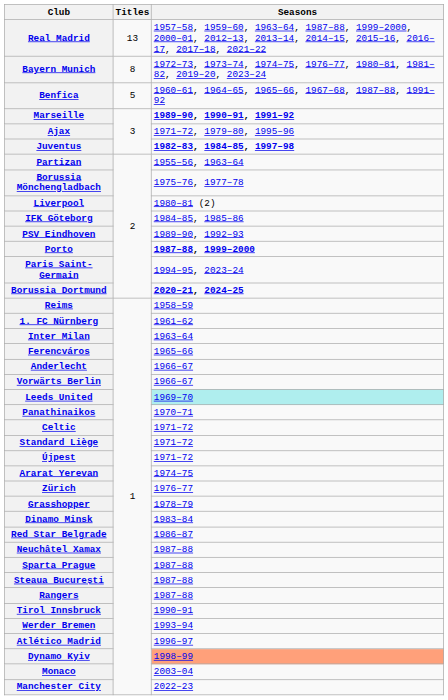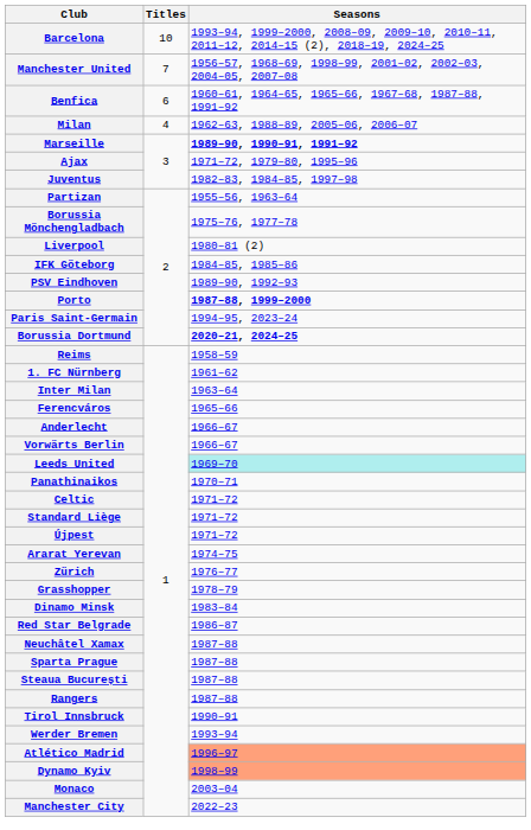 <table class="wikitable sortable plainrowheaders">
 <tr>
 <th scope="col">Club</th>
 <th scope="col">Titles</th>
 <th scope="col">Seasons</th>
 </tr>
 <tr>
-<th scope="row"> <a href='#'>Real Madrid</a></th>
-<td style="text-align:center;">13</td>
-<td><a href='#'>1957–58</a>, <a href='#'>1959–60</a>, <a href='#'>1963–64</a>, <a href='#'>1987–88</a>, <a href='#'>1999–2000</a>, <a href='#'>2000–01</a>, <a href='#'>2012–13</a>, <a href='#'>2013–14</a>, <a href='#'>2014–15</a>, <a href='#'>2015–16</a>, <a href='#'>2016–17</a>, <a href='#'>2017–18</a>, <a href='#'>2021–22</a></td>
+<th scope="row"> <a href='#'>Barcelona</a></th>
+<td style="text-align:center;">10</td>
+<td><a href='#'>1993–94</a>, <a href='#'>1999–2000</a>, <a href='#'>2008–09</a>, <a href='#'>2009–10</a>, <a href='#'>2010–11</a>, <a href='#'>2011–12</a>, <a href='#'>2014–15</a> (2), <a href='#'>2018–19</a>, <a href='#'>2024–25</a></td>
 </tr>
 <tr>
-<th scope="row"> <a href='#'>Bayern Munich</a></th>
-<td style="text-align:center;">8</td>
-<td><a href='#'>1972–73</a>, <a href='#'>1973–74</a>, <a href='#'>1974–75</a>, <a href='#'>1976–77</a>, <a href='#'>1980–81</a>, <a href='#'>1981–82</a>, <a href='#'>2019–20</a>, <a href='#'>2023–24</a></td>
+<th scope="row"> <a href='#'>Manchester United</a></th>
+<td style="text-align:center;">7</td>
+<td><a href='#'>1956–57</a>, <a href='#'>1968–69</a>, <a href='#'>1998–99</a>, <a href='#'>2001–02</a>, <a href='#'>2002–03</a>, <a href='#'>2004–05</a>, <a href='#'>2007–08</a></td>
 </tr>
 <tr>
 <th scope="row"> <a href='#'>Benfica</a></th>
-<td style="text-align:center;">5</td>
+<td style="text-align:center;">6</td>
 <td><a href='#'>1960–61</a>, <a href='#'>1964–65</a>, <a href='#'>1965–66</a>, <a href='#'>1967–68</a>, <a href='#'>1987–88</a>, <a href='#'>1991–92</a></td>
+</tr>
+<tr>
+<th scope="row"> <a href='#'>Milan</a></th>
+<td style="text-align:center;">4</td>
+<td><a href='#'>1962–63</a>, <a href='#'>1988–89</a>, <a href='#'>2005–06</a>, <a href='#'>2006–07</a></td>
 </tr>
 <tr>
 <th scope="row"> <a href='#'>Marseille</a></th>
 <td rowspan="3" style="text-align:center;">3</td>
 <td><strong><a href='#'>1989–90</a>, <a href='#'>1990–91</a>, <a href='#'>1991–92</a></strong></td>
 </tr>
 <tr>
 <th scope="row"> <a href='#'>Ajax</a></th>
 <td><a href='#'>1971–72</a>, <a href='#'>1979–80</a>, <a href='#'>1995–96</a></td>
 </tr>
 <tr>
 <th scope="row"> <a href='#'>Juventus</a></th>
-<td><strong><a href='#'>1982–83</a>, <a href='#'>1984–85</a>, <a href='#'>1997–98</a></strong></td>
+<td><a href='#'>1982–83</a>, <a href='#'>1984–85</a>, <a href='#'>1997–98</a></td>
 </tr>
 <tr>
 <th scope="row"> <a href='#'>Partizan</a></th>
 <td rowspan="8" style="text-align:center;">2</td>
 <td><a href='#'>1955–56</a>, <a href='#'>1963–64</a></td>
 </tr>
 <tr>
 <th scope="row"> <a href='#'>Borussia Mönchengladbach</a></th>
 <td><a href='#'>1975–76</a>, <a href='#'>1977–78</a></td>
 </tr>
 <tr>
 <th scope="row"> <a href='#'>Liverpool</a></th>
 <td><a href='#'>1980–81</a> (2)</td>
 </tr>
 <tr>
 <th scope="row"> <a href='#'>IFK Göteborg</a></th>
 <td><a href='#'>1984–85</a>, <a href='#'>1985–86</a></td>
 </tr>
 <tr>
 <th scope="row"> <a href='#'>PSV Eindhoven</a></th>
 <td><a href='#'>1989–90</a>, <a href='#'>1992–93</a></td>
 </tr>
 <tr>
 <th scope="row"> <a href='#'>Porto</a></th>
 <td><strong><a href='#'>1987–88</a>, <a href='#'>1999–2000</a></strong></td>
 </tr>
 <tr>
 <th scope="row"> <a href='#'>Paris Saint-Germain</a></th>
 <td><a href='#'>1994–95</a>, <a href='#'>2023–24</a></td>
 </tr>
 <tr>
 <th scope="row"> <a href='#'>Borussia Dortmund</a></th>
 <td><strong><a href='#'>2020–21</a>, <a href='#'>2024–25</a></strong></td>
 </tr>
 <tr>
 <th scope="row"> <a href='#'>Reims</a></th>
 <td rowspan="26" style="text-align:center;">1</td>
 <td><a href='#'>1958–59</a></td>
 </tr>
 <tr>
 <th scope="row"> <a href='#'>1. FC Nürnberg</a></th>
 <td><a href='#'>1961–62</a></td>
 </tr>
 <tr>
 <th scope="row"> <a href='#'>Inter Milan</a></th>
 <td><a href='#'>1963–64</a></td>
 </tr>
 <tr>
 <th scope="row"> <a href='#'>Ferencváros</a></th>
 <td><a href='#'>1965–66</a></td>
 </tr>
 <tr>
 <th scope="row"> <a href='#'>Anderlecht</a></th>
 <td><a href='#'>1966–67</a></td>
 </tr>
 <tr>
 <th scope="row"> <a href='#'>Vorwärts Berlin</a></th>
 <td><a href='#'>1966–67</a></td>
 </tr>
 <tr>
 <th scope="row"> <a href='#'>Leeds United</a></th>
 <td style="background: paleturquoise;"><a href='#'>1969–70</a></td>
 </tr>
 <tr>
 <th scope="row"> <a href='#'>Panathinaikos</a></th>
 <td><a href='#'>1970–71</a></td>
 </tr>
 <tr>
 <th scope="row"> <a href='#'>Celtic</a></th>
 <td><a href='#'>1971–72</a></td>
 </tr>
 <tr>
 <th scope="row"> <a href='#'>Standard Liège</a></th>
 <td><a href='#'>1971–72</a></td>
 </tr>
 <tr>
 <th scope="row"> <a href='#'>Újpest</a></th>
 <td><a href='#'>1971–72</a></td>
 </tr>
 <tr>
 <th scope="row"> <a href='#'>Ararat Yerevan</a></th>
 <td><a href='#'>1974–75</a></td>
 </tr>
 <tr>
 <th scope="row"> <a href='#'>Zürich</a></th>
 <td><a href='#'>1976–77</a></td>
 </tr>
 <tr>
 <th scope="row"> <a href='#'>Grasshopper</a></th>
 <td><a href='#'>1978–79</a></td>
 </tr>
 <tr>
 <th scope="row"> <a href='#'>Dinamo Minsk</a></th>
 <td><a href='#'>1983–84</a></td>
 </tr>
 <tr>
 <th scope="row"> <a href='#'>Red Star Belgrade</a></th>
 <td><a href='#'>1986–87</a></td>
 </tr>
 <tr>
 <th scope="row"> <a href='#'>Neuchâtel Xamax</a></th>
 <td><a href='#'>1987–88</a></td>
 </tr>
 <tr>
 <th scope="row"> <a href='#'>Sparta Prague</a></th>
 <td><a href='#'>1987–88</a></td>
 </tr>
 <tr>
 <th scope="row"> <a href='#'>Steaua București</a></th>
 <td><a href='#'>1987–88</a></td>
 </tr>
 <tr>
 <th scope="row"> <a href='#'>Rangers</a></th>
 <td><a href='#'>1987–88</a></td>
 </tr>
 <tr>
 <th scope="row"> <a href='#'>Tirol Innsbruck</a></th>
 <td><a href='#'>1990–91</a></td>
 </tr>
 <tr>
 <th scope="row"> <a href='#'>Werder Bremen</a></th>
 <td><a href='#'>1993–94</a></td>
 </tr>
 <tr>
 <th scope="row"> <a href='#'>Atlético Madrid</a></th>
-<td><a href='#'>1996–97</a></td>
+<td style="background: lightsalmon;"><a href='#'>1996–97</a></td>
 </tr>
 <tr>
 <th scope="row"> <a href='#'>Dynamo Kyiv</a></th>
 <td style="background: lightsalmon;"><a href='#'>1998–99</a></td>
 </tr>
 <tr>
 <th scope="row"> <a href='#'>Monaco</a></th>
 <td><a href='#'>2003–04</a></td>
 </tr>
 <tr>
 <th scope="row"> <a href='#'>Manchester City</a></th>
 <td><a href='#'>2022–23</a></td>
 </tr>
 </table>
